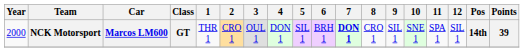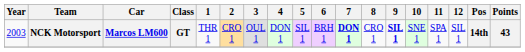 <table class="wikitable" style="text-align:center; font-size:85%">
 <tr>
 <th>Year</th>
 <th>Team</th>
 <th>Car</th>
 <th>Class</th>
 <th>1</th>
 <th>2</th>
 <th>3</th>
 <th>4</th>
 <th>5</th>
 <th>6</th>
 <th>7</th>
 <th>8</th>
 <th>9</th>
 <th>10</th>
 <th>11</th>
 <th>12</th>
 <th>Pos</th>
 <th>Points</th>
 </tr>
 <tr>
-<td><a href='#'>2000</a></td>
+<td><a href='#'>2003</a></td>
 <th nowrap>NCK Motorsport</th>
 <th nowrap><a href='#'>Marcos LM600</a></th>
 <th>GT</th>
 <td style="background:#;"><a href='#'>THR<br>1</a></td>
 <td style="background:#FFDF9F;"><a href='#'>CRO<br>1</a><br></td>
 <td style="background:#DFDFDF;"><a href='#'>OUL<br>1</a><br></td>
 <td style="background:#DFFFDF;"><a href='#'>DON<br>1</a><br></td>
 <td style="background:#EFCFFF;"><a href='#'>SIL<br>1</a><br></td>
 <td style="background:#EFCFFF;"><a href='#'>BRH<br>1</a><br></td>
 <td style="background:#DFFFDF;"><strong><a href='#'>DON<br>1</a><br></strong></td>
 <td style="background:#;"><a href='#'>CRO<br>1</a></td>
-<td style="background:#;"><a href='#'>SIL<br>1</a></td>
+<td style="background:#;"><strong><a href='#'>SIL<br>1</a></strong></td>
 <td style="background:#DFFFDF;"><a href='#'>SNE<br>1</a><br></td>
 <td style="background:#;"><a href='#'>SPA<br>1</a></td>
 <td style="background:#;"><a href='#'>SIL<br>1</a></td>
 <th>14th</th>
-<th>39</th>
+<th>43</th>
 </tr>
 <tr>
 </tr>
 </table>
